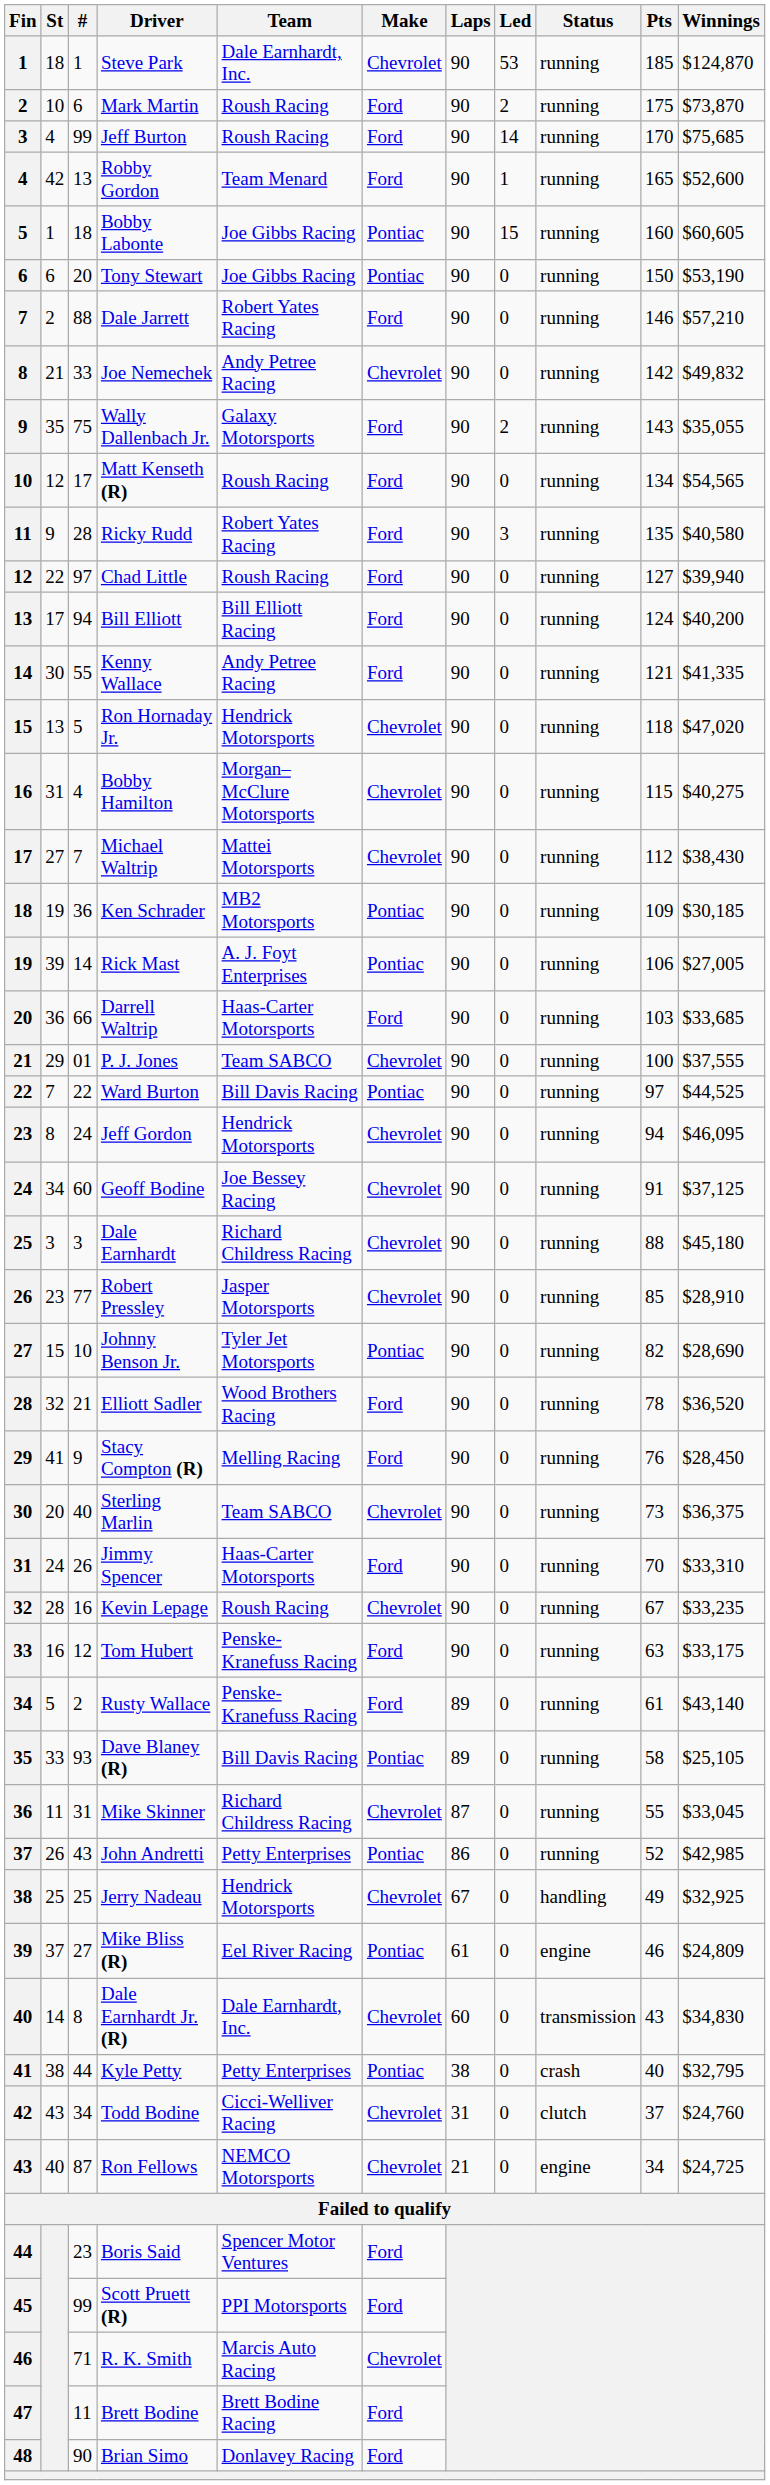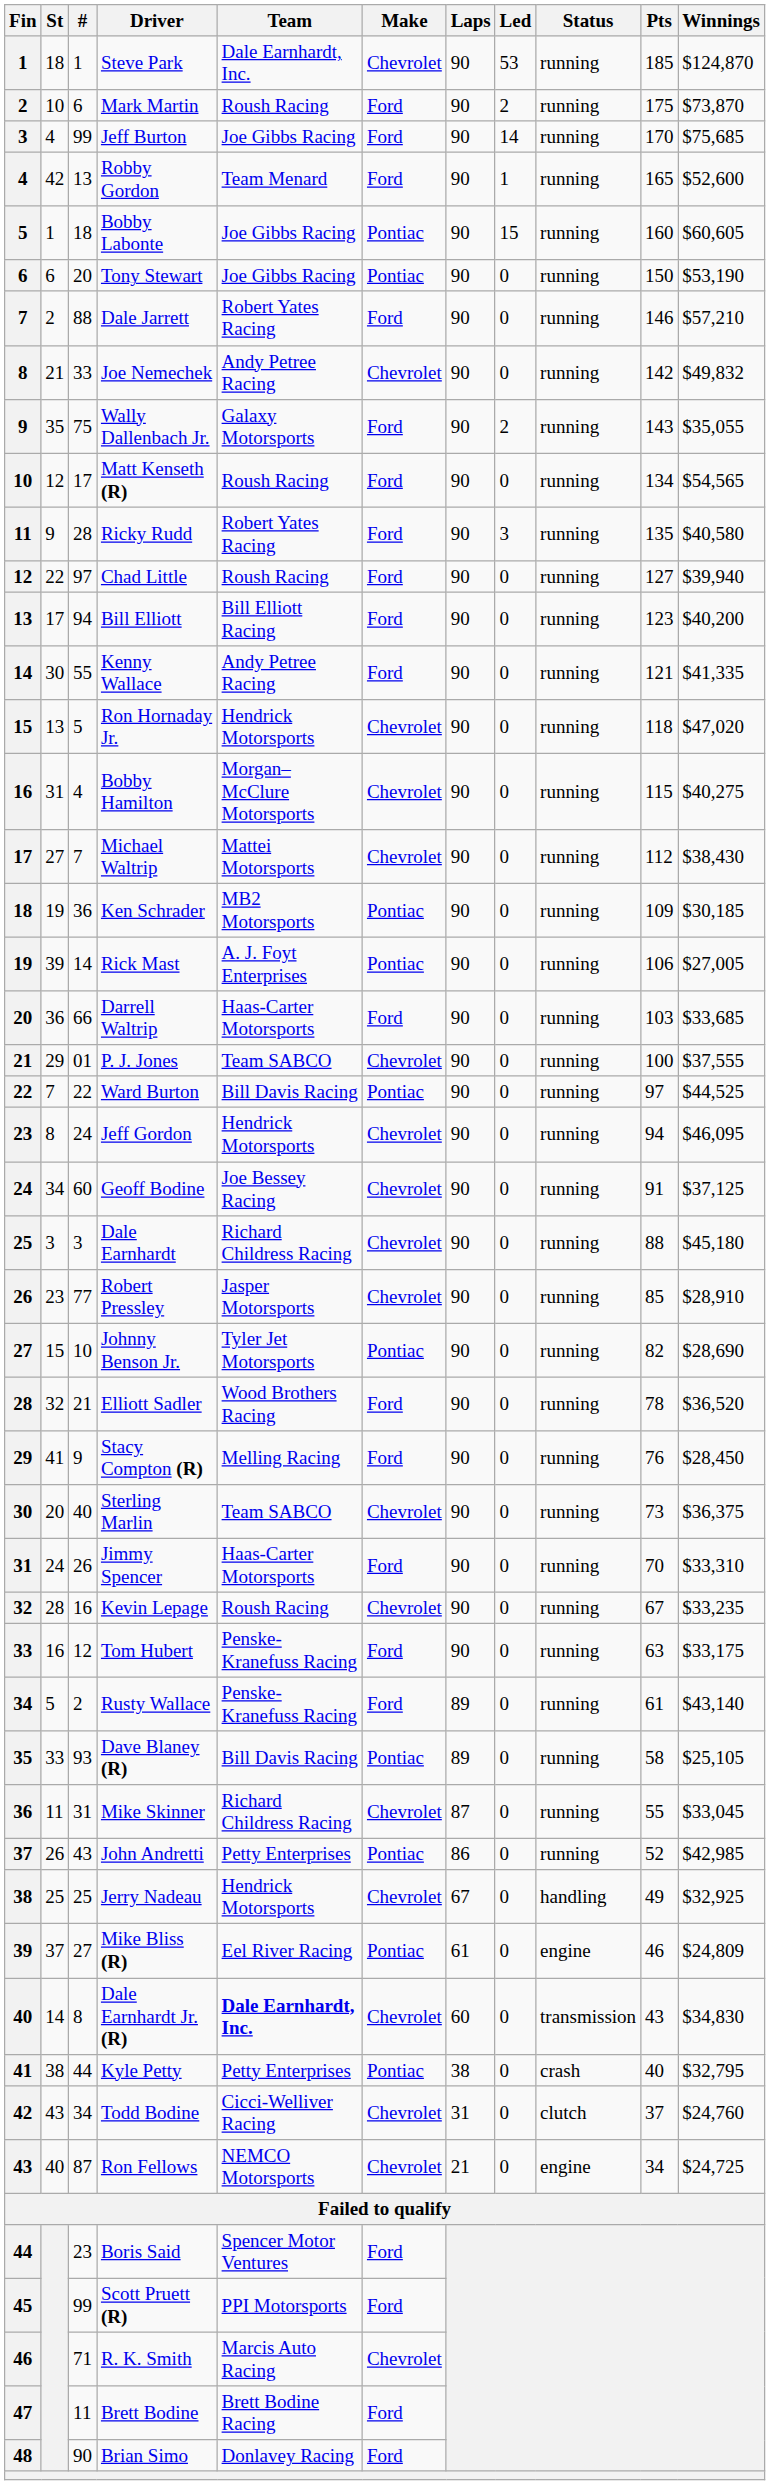 <table class="wikitable" style="font-size:95%">
 <tr>
 <th>Fin</th>
 <th>St</th>
 <th>#</th>
 <th>Driver</th>
 <th>Team</th>
 <th>Make</th>
 <th>Laps</th>
 <th>Led</th>
 <th>Status</th>
 <th>Pts</th>
 <th>Winnings</th>
 </tr>
 <tr>
 <th>1</th>
 <td>18</td>
 <td>1</td>
 <td><a href='#'>Steve Park</a></td>
 <td><a href='#'>Dale Earnhardt, Inc.</a></td>
 <td><a href='#'>Chevrolet</a></td>
 <td>90</td>
 <td>53</td>
 <td>running</td>
 <td>185</td>
 <td>$124,870</td>
 </tr>
 <tr>
 <th>2</th>
 <td>10</td>
 <td>6</td>
 <td><a href='#'>Mark Martin</a></td>
 <td><a href='#'>Roush Racing</a></td>
 <td><a href='#'>Ford</a></td>
 <td>90</td>
 <td>2</td>
 <td>running</td>
 <td>175</td>
 <td>$73,870</td>
 </tr>
 <tr>
 <th>3</th>
 <td>4</td>
 <td>99</td>
 <td><a href='#'>Jeff Burton</a></td>
-<td><a href='#'>Roush Racing</a></td>
+<td><a href='#'>Joe Gibbs Racing</a></td>
 <td><a href='#'>Ford</a></td>
 <td>90</td>
 <td>14</td>
 <td>running</td>
 <td>170</td>
 <td>$75,685</td>
 </tr>
 <tr>
 <th>4</th>
 <td>42</td>
 <td>13</td>
 <td><a href='#'>Robby Gordon</a></td>
 <td><a href='#'>Team Menard</a></td>
 <td><a href='#'>Ford</a></td>
 <td>90</td>
 <td>1</td>
 <td>running</td>
 <td>165</td>
 <td>$52,600</td>
 </tr>
 <tr>
 <th>5</th>
 <td>1</td>
 <td>18</td>
 <td><a href='#'>Bobby Labonte</a></td>
 <td><a href='#'>Joe Gibbs Racing</a></td>
 <td><a href='#'>Pontiac</a></td>
 <td>90</td>
 <td>15</td>
 <td>running</td>
 <td>160</td>
 <td>$60,605</td>
 </tr>
 <tr>
 <th>6</th>
 <td>6</td>
 <td>20</td>
 <td><a href='#'>Tony Stewart</a></td>
 <td><a href='#'>Joe Gibbs Racing</a></td>
 <td><a href='#'>Pontiac</a></td>
 <td>90</td>
 <td>0</td>
 <td>running</td>
 <td>150</td>
 <td>$53,190</td>
 </tr>
 <tr>
 <th>7</th>
 <td>2</td>
 <td>88</td>
 <td><a href='#'>Dale Jarrett</a></td>
 <td><a href='#'>Robert Yates Racing</a></td>
 <td><a href='#'>Ford</a></td>
 <td>90</td>
 <td>0</td>
 <td>running</td>
 <td>146</td>
 <td>$57,210</td>
 </tr>
 <tr>
 <th>8</th>
 <td>21</td>
 <td>33</td>
 <td><a href='#'>Joe Nemechek</a></td>
 <td><a href='#'>Andy Petree Racing</a></td>
 <td><a href='#'>Chevrolet</a></td>
 <td>90</td>
 <td>0</td>
 <td>running</td>
 <td>142</td>
 <td>$49,832</td>
 </tr>
 <tr>
 <th>9</th>
 <td>35</td>
 <td>75</td>
 <td><a href='#'>Wally Dallenbach Jr.</a></td>
 <td><a href='#'>Galaxy Motorsports</a></td>
 <td><a href='#'>Ford</a></td>
 <td>90</td>
 <td>2</td>
 <td>running</td>
 <td>143</td>
 <td>$35,055</td>
 </tr>
 <tr>
 <th>10</th>
 <td>12</td>
 <td>17</td>
 <td><a href='#'>Matt Kenseth</a> <strong>(R)</strong></td>
 <td><a href='#'>Roush Racing</a></td>
 <td><a href='#'>Ford</a></td>
 <td>90</td>
 <td>0</td>
 <td>running</td>
 <td>134</td>
 <td>$54,565</td>
 </tr>
 <tr>
 <th>11</th>
 <td>9</td>
 <td>28</td>
 <td><a href='#'>Ricky Rudd</a></td>
 <td><a href='#'>Robert Yates Racing</a></td>
 <td><a href='#'>Ford</a></td>
 <td>90</td>
 <td>3</td>
 <td>running</td>
 <td>135</td>
 <td>$40,580</td>
 </tr>
 <tr>
 <th>12</th>
 <td>22</td>
 <td>97</td>
 <td><a href='#'>Chad Little</a></td>
 <td><a href='#'>Roush Racing</a></td>
 <td><a href='#'>Ford</a></td>
 <td>90</td>
 <td>0</td>
 <td>running</td>
 <td>127</td>
 <td>$39,940</td>
 </tr>
 <tr>
 <th>13</th>
 <td>17</td>
 <td>94</td>
 <td><a href='#'>Bill Elliott</a></td>
 <td><a href='#'>Bill Elliott Racing</a></td>
 <td><a href='#'>Ford</a></td>
 <td>90</td>
 <td>0</td>
 <td>running</td>
-<td>124</td>
+<td>123</td>
 <td>$40,200</td>
 </tr>
 <tr>
 <th>14</th>
 <td>30</td>
 <td>55</td>
 <td><a href='#'>Kenny Wallace</a></td>
 <td><a href='#'>Andy Petree Racing</a></td>
 <td><a href='#'>Ford</a></td>
 <td>90</td>
 <td>0</td>
 <td>running</td>
 <td>121</td>
 <td>$41,335</td>
 </tr>
 <tr>
 <th>15</th>
 <td>13</td>
 <td>5</td>
 <td><a href='#'>Ron Hornaday Jr.</a></td>
 <td><a href='#'>Hendrick Motorsports</a></td>
 <td><a href='#'>Chevrolet</a></td>
 <td>90</td>
 <td>0</td>
 <td>running</td>
 <td>118</td>
 <td>$47,020</td>
 </tr>
 <tr>
 <th>16</th>
 <td>31</td>
 <td>4</td>
 <td><a href='#'>Bobby Hamilton</a></td>
 <td><a href='#'>Morgan–McClure Motorsports</a></td>
 <td><a href='#'>Chevrolet</a></td>
 <td>90</td>
 <td>0</td>
 <td>running</td>
 <td>115</td>
 <td>$40,275</td>
 </tr>
 <tr>
 <th>17</th>
 <td>27</td>
 <td>7</td>
 <td><a href='#'>Michael Waltrip</a></td>
 <td><a href='#'>Mattei Motorsports</a></td>
 <td><a href='#'>Chevrolet</a></td>
 <td>90</td>
 <td>0</td>
 <td>running</td>
 <td>112</td>
 <td>$38,430</td>
 </tr>
 <tr>
 <th>18</th>
 <td>19</td>
 <td>36</td>
 <td><a href='#'>Ken Schrader</a></td>
 <td><a href='#'>MB2 Motorsports</a></td>
 <td><a href='#'>Pontiac</a></td>
 <td>90</td>
 <td>0</td>
 <td>running</td>
 <td>109</td>
 <td>$30,185</td>
 </tr>
 <tr>
 <th>19</th>
 <td>39</td>
 <td>14</td>
 <td><a href='#'>Rick Mast</a></td>
 <td><a href='#'>A. J. Foyt Enterprises</a></td>
 <td><a href='#'>Pontiac</a></td>
 <td>90</td>
 <td>0</td>
 <td>running</td>
 <td>106</td>
 <td>$27,005</td>
 </tr>
 <tr>
 <th>20</th>
 <td>36</td>
 <td>66</td>
 <td><a href='#'>Darrell Waltrip</a></td>
 <td><a href='#'>Haas-Carter Motorsports</a></td>
 <td><a href='#'>Ford</a></td>
 <td>90</td>
 <td>0</td>
 <td>running</td>
 <td>103</td>
 <td>$33,685</td>
 </tr>
 <tr>
 <th>21</th>
 <td>29</td>
 <td>01</td>
 <td><a href='#'>P. J. Jones</a></td>
 <td><a href='#'>Team SABCO</a></td>
 <td><a href='#'>Chevrolet</a></td>
 <td>90</td>
 <td>0</td>
 <td>running</td>
 <td>100</td>
 <td>$37,555</td>
 </tr>
 <tr>
 <th>22</th>
 <td>7</td>
 <td>22</td>
 <td><a href='#'>Ward Burton</a></td>
 <td><a href='#'>Bill Davis Racing</a></td>
 <td><a href='#'>Pontiac</a></td>
 <td>90</td>
 <td>0</td>
 <td>running</td>
 <td>97</td>
 <td>$44,525</td>
 </tr>
 <tr>
 <th>23</th>
 <td>8</td>
 <td>24</td>
 <td><a href='#'>Jeff Gordon</a></td>
 <td><a href='#'>Hendrick Motorsports</a></td>
 <td><a href='#'>Chevrolet</a></td>
 <td>90</td>
 <td>0</td>
 <td>running</td>
 <td>94</td>
 <td>$46,095</td>
 </tr>
 <tr>
 <th>24</th>
 <td>34</td>
 <td>60</td>
 <td><a href='#'>Geoff Bodine</a></td>
 <td><a href='#'>Joe Bessey Racing</a></td>
 <td><a href='#'>Chevrolet</a></td>
 <td>90</td>
 <td>0</td>
 <td>running</td>
 <td>91</td>
 <td>$37,125</td>
 </tr>
 <tr>
 <th>25</th>
 <td>3</td>
 <td>3</td>
 <td><a href='#'>Dale Earnhardt</a></td>
 <td><a href='#'>Richard Childress Racing</a></td>
 <td><a href='#'>Chevrolet</a></td>
 <td>90</td>
 <td>0</td>
 <td>running</td>
 <td>88</td>
 <td>$45,180</td>
 </tr>
 <tr>
 <th>26</th>
 <td>23</td>
 <td>77</td>
 <td><a href='#'>Robert Pressley</a></td>
 <td><a href='#'>Jasper Motorsports</a></td>
 <td><a href='#'>Chevrolet</a></td>
 <td>90</td>
 <td>0</td>
 <td>running</td>
 <td>85</td>
 <td>$28,910</td>
 </tr>
 <tr>
 <th>27</th>
 <td>15</td>
 <td>10</td>
 <td><a href='#'>Johnny Benson Jr.</a></td>
 <td><a href='#'>Tyler Jet Motorsports</a></td>
 <td><a href='#'>Pontiac</a></td>
 <td>90</td>
 <td>0</td>
 <td>running</td>
 <td>82</td>
 <td>$28,690</td>
 </tr>
 <tr>
 <th>28</th>
 <td>32</td>
 <td>21</td>
 <td><a href='#'>Elliott Sadler</a></td>
 <td><a href='#'>Wood Brothers Racing</a></td>
 <td><a href='#'>Ford</a></td>
 <td>90</td>
 <td>0</td>
 <td>running</td>
 <td>78</td>
 <td>$36,520</td>
 </tr>
 <tr>
 <th>29</th>
 <td>41</td>
 <td>9</td>
 <td><a href='#'>Stacy Compton</a> <strong>(R)</strong></td>
 <td><a href='#'>Melling Racing</a></td>
 <td><a href='#'>Ford</a></td>
 <td>90</td>
 <td>0</td>
 <td>running</td>
 <td>76</td>
 <td>$28,450</td>
 </tr>
 <tr>
 <th>30</th>
 <td>20</td>
 <td>40</td>
 <td><a href='#'>Sterling Marlin</a></td>
 <td><a href='#'>Team SABCO</a></td>
 <td><a href='#'>Chevrolet</a></td>
 <td>90</td>
 <td>0</td>
 <td>running</td>
 <td>73</td>
 <td>$36,375</td>
 </tr>
 <tr>
 <th>31</th>
 <td>24</td>
 <td>26</td>
 <td><a href='#'>Jimmy Spencer</a></td>
 <td><a href='#'>Haas-Carter Motorsports</a></td>
 <td><a href='#'>Ford</a></td>
 <td>90</td>
 <td>0</td>
 <td>running</td>
 <td>70</td>
 <td>$33,310</td>
 </tr>
 <tr>
 <th>32</th>
 <td>28</td>
 <td>16</td>
 <td><a href='#'>Kevin Lepage</a></td>
 <td><a href='#'>Roush Racing</a></td>
 <td><a href='#'>Chevrolet</a></td>
 <td>90</td>
 <td>0</td>
 <td>running</td>
 <td>67</td>
 <td>$33,235</td>
 </tr>
 <tr>
 <th>33</th>
 <td>16</td>
 <td>12</td>
 <td><a href='#'>Tom Hubert</a></td>
 <td><a href='#'>Penske-Kranefuss Racing</a></td>
 <td><a href='#'>Ford</a></td>
 <td>90</td>
 <td>0</td>
 <td>running</td>
 <td>63</td>
 <td>$33,175</td>
 </tr>
 <tr>
 <th>34</th>
 <td>5</td>
 <td>2</td>
 <td><a href='#'>Rusty Wallace</a></td>
 <td><a href='#'>Penske-Kranefuss Racing</a></td>
 <td><a href='#'>Ford</a></td>
 <td>89</td>
 <td>0</td>
 <td>running</td>
 <td>61</td>
 <td>$43,140</td>
 </tr>
 <tr>
 <th>35</th>
 <td>33</td>
 <td>93</td>
 <td><a href='#'>Dave Blaney</a> <strong>(R)</strong></td>
 <td><a href='#'>Bill Davis Racing</a></td>
 <td><a href='#'>Pontiac</a></td>
 <td>89</td>
 <td>0</td>
 <td>running</td>
 <td>58</td>
 <td>$25,105</td>
 </tr>
 <tr>
 <th>36</th>
 <td>11</td>
 <td>31</td>
 <td><a href='#'>Mike Skinner</a></td>
 <td><a href='#'>Richard Childress Racing</a></td>
 <td><a href='#'>Chevrolet</a></td>
 <td>87</td>
 <td>0</td>
 <td>running</td>
 <td>55</td>
 <td>$33,045</td>
 </tr>
 <tr>
 <th>37</th>
 <td>26</td>
 <td>43</td>
 <td><a href='#'>John Andretti</a></td>
 <td><a href='#'>Petty Enterprises</a></td>
 <td><a href='#'>Pontiac</a></td>
 <td>86</td>
 <td>0</td>
 <td>running</td>
 <td>52</td>
 <td>$42,985</td>
 </tr>
 <tr>
 <th>38</th>
 <td>25</td>
 <td>25</td>
 <td><a href='#'>Jerry Nadeau</a></td>
 <td><a href='#'>Hendrick Motorsports</a></td>
 <td><a href='#'>Chevrolet</a></td>
 <td>67</td>
 <td>0</td>
 <td>handling</td>
 <td>49</td>
 <td>$32,925</td>
 </tr>
 <tr>
 <th>39</th>
 <td>37</td>
 <td>27</td>
 <td><a href='#'>Mike Bliss</a> <strong>(R)</strong></td>
 <td><a href='#'>Eel River Racing</a></td>
 <td><a href='#'>Pontiac</a></td>
 <td>61</td>
 <td>0</td>
 <td>engine</td>
 <td>46</td>
 <td>$24,809</td>
 </tr>
 <tr>
 <th>40</th>
 <td>14</td>
 <td>8</td>
 <td><a href='#'>Dale Earnhardt Jr.</a> <strong>(R)</strong></td>
-<td><a href='#'>Dale Earnhardt, Inc.</a></td>
+<td><strong><a href='#'>Dale Earnhardt, Inc.</a></strong></td>
 <td><a href='#'>Chevrolet</a></td>
 <td>60</td>
 <td>0</td>
 <td>transmission</td>
 <td>43</td>
 <td>$34,830</td>
 </tr>
 <tr>
 <th>41</th>
 <td>38</td>
 <td>44</td>
 <td><a href='#'>Kyle Petty</a></td>
 <td><a href='#'>Petty Enterprises</a></td>
 <td><a href='#'>Pontiac</a></td>
 <td>38</td>
 <td>0</td>
 <td>crash</td>
 <td>40</td>
 <td>$32,795</td>
 </tr>
 <tr>
 <th>42</th>
 <td>43</td>
 <td>34</td>
 <td><a href='#'>Todd Bodine</a></td>
 <td><a href='#'>Cicci-Welliver Racing</a></td>
 <td><a href='#'>Chevrolet</a></td>
 <td>31</td>
 <td>0</td>
 <td>clutch</td>
 <td>37</td>
 <td>$24,760</td>
 </tr>
 <tr>
 <th>43</th>
 <td>40</td>
 <td>87</td>
 <td><a href='#'>Ron Fellows</a></td>
 <td><a href='#'>NEMCO Motorsports</a></td>
 <td><a href='#'>Chevrolet</a></td>
 <td>21</td>
 <td>0</td>
 <td>engine</td>
 <td>34</td>
 <td>$24,725</td>
 </tr>
 <tr>
 <th colspan="11">Failed to qualify</th>
 </tr>
 <tr>
 <th>44</th>
 <th rowspan="5"></th>
 <td>23</td>
 <td><a href='#'>Boris Said</a></td>
 <td><a href='#'>Spencer Motor Ventures</a></td>
 <td><a href='#'>Ford</a></td>
 <th colspan="5" rowspan="5"></th>
 </tr>
 <tr>
 <th>45</th>
 <td>99</td>
 <td><a href='#'>Scott Pruett</a> <strong>(R)</strong></td>
 <td><a href='#'>PPI Motorsports</a></td>
 <td><a href='#'>Ford</a></td>
 </tr>
 <tr>
 <th>46</th>
 <td>71</td>
 <td><a href='#'>R. K. Smith</a></td>
 <td><a href='#'>Marcis Auto Racing</a></td>
 <td><a href='#'>Chevrolet</a></td>
 </tr>
 <tr>
 <th>47</th>
 <td>11</td>
 <td><a href='#'>Brett Bodine</a></td>
 <td><a href='#'>Brett Bodine Racing</a></td>
 <td><a href='#'>Ford</a></td>
 </tr>
 <tr>
 <th>48</th>
 <td>90</td>
 <td><a href='#'>Brian Simo</a></td>
 <td><a href='#'>Donlavey Racing</a></td>
 <td><a href='#'>Ford</a></td>
 </tr>
 <tr>
 <th colspan="11"></th>
 </tr>
 </table>
